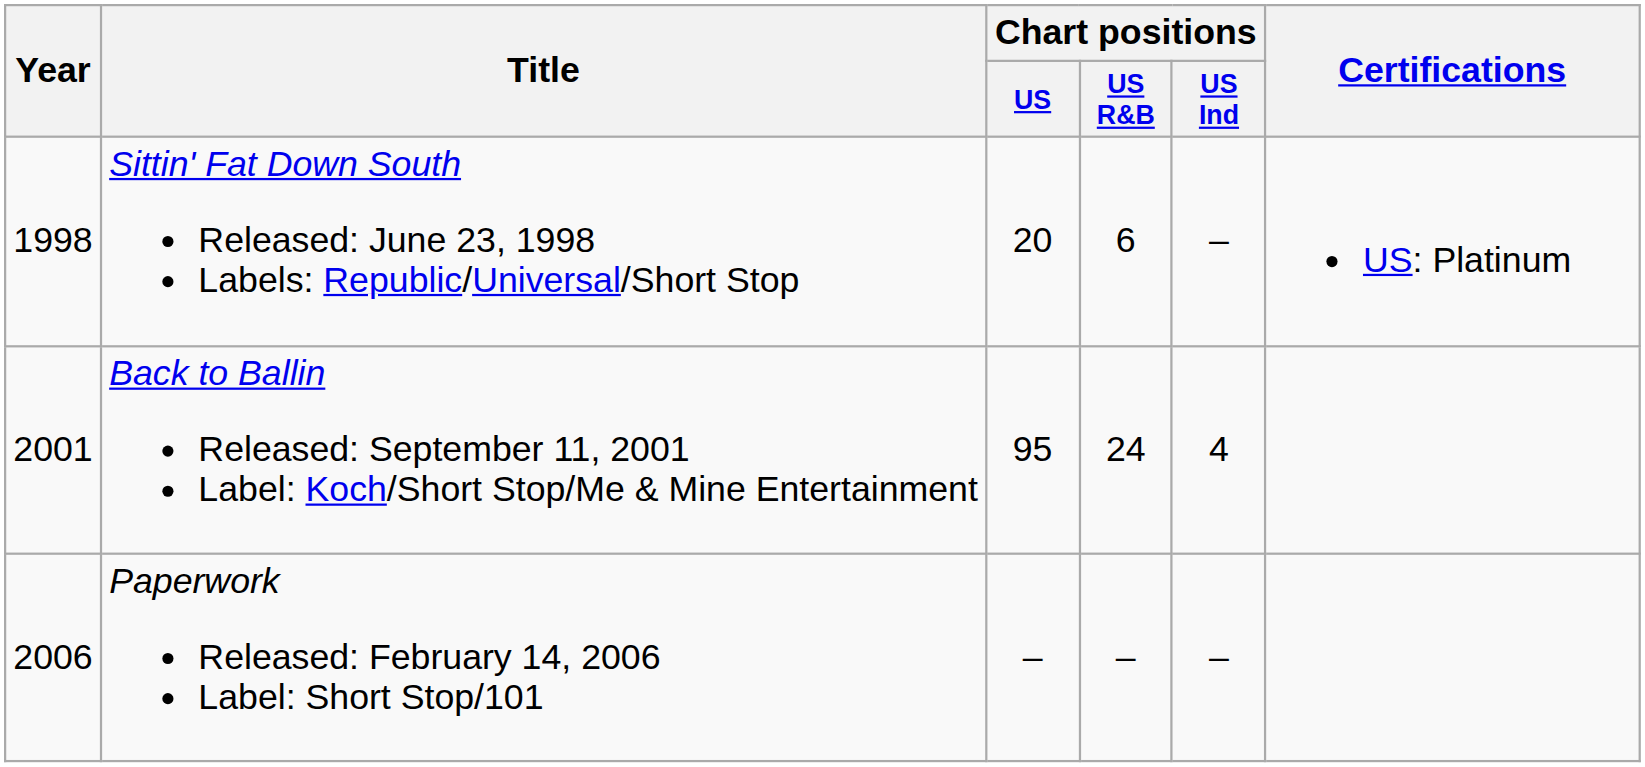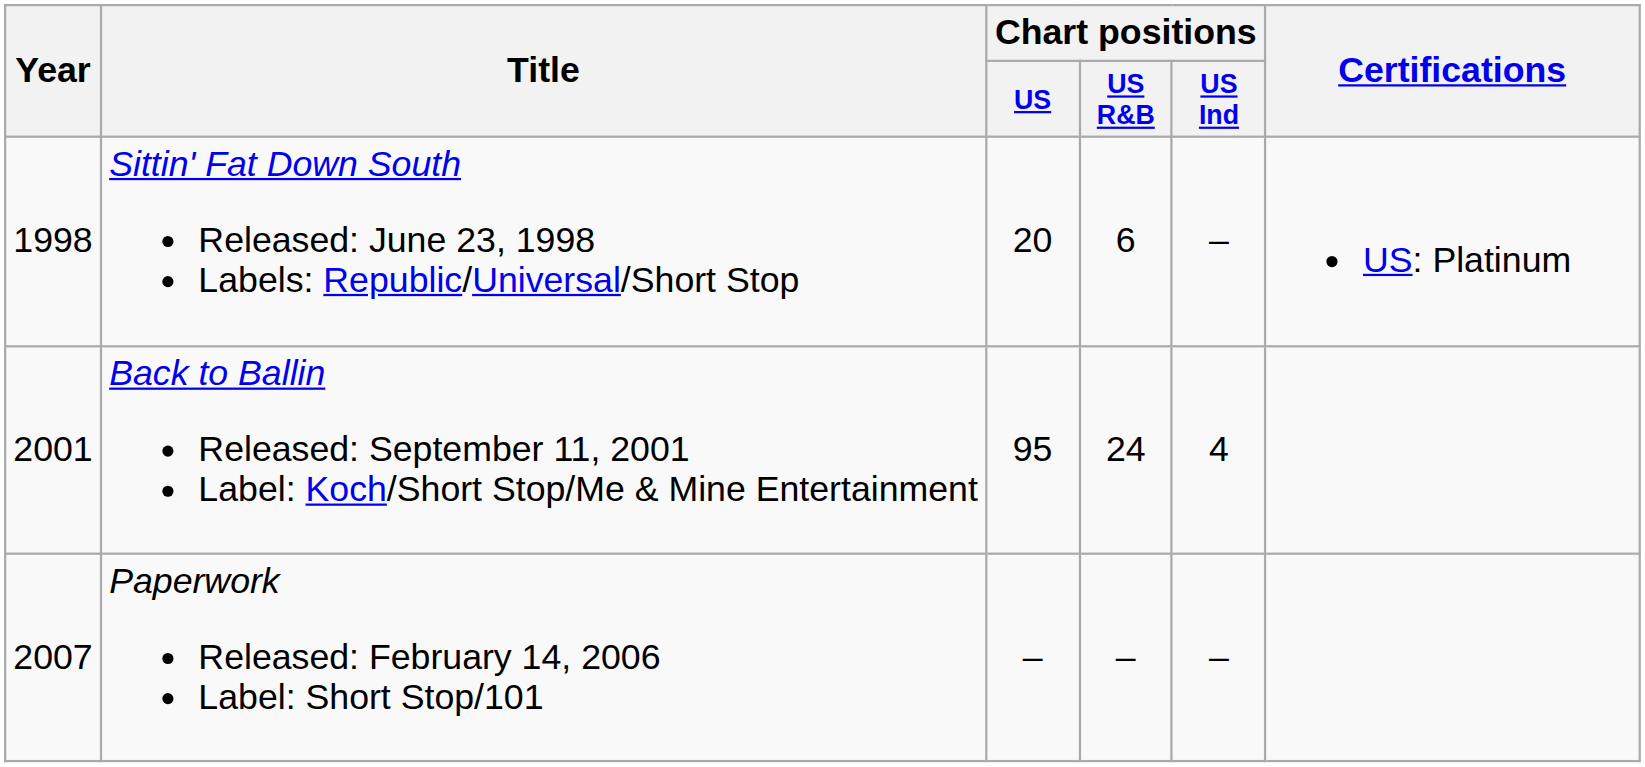 <table class="wikitable">
 <tr>
 <th rowspan="2">Year</th>
 <th rowspan="2">Title</th>
 <th colspan="3">Chart positions</th>
 <th scope="col" rowspan="2" style="width:10em;"><a href='#'>Certifications</a></th>
 </tr>
 <tr>
 <th style="width:3em;font-size:75%"><a href='#'>US</a></th>
 <th style="width:3em;font-size:75%"><a href='#'>US R&B</a></th>
 <th style="width:3em;font-size:75%"><a href='#'>US Ind</a></th>
 </tr>
 <tr>
 <td>1998</td>
 <td><em><a href='#'>Sittin' Fat Down South</a></em><br><ul><li>Released: June 23, 1998</li><li>Labels: <a href='#'>Republic</a>/<a href='#'>Universal</a>/Short Stop</li></ul></td>
 <td align=center>20</td>
 <td align=center>6</td>
 <td align=center>–</td>
 <td><br><ul><li><a href='#'>US</a>: Platinum</li></ul></td>
 </tr>
 <tr>
 <td>2001</td>
 <td><em><a href='#'>Back to Ballin</a></em><br><ul><li>Released: September 11, 2001</li><li>Label: <a href='#'>Koch</a>/Short Stop/Me & Mine Entertainment</li></ul></td>
 <td align=center>95</td>
 <td align=center>24</td>
 <td align=center>4</td>
 <td></td>
 </tr>
 <tr>
-<td>2006</td>
+<td>2007</td>
 <td><em>Paperwork</em><br><ul><li>Released: February 14, 2006</li><li>Label: Short Stop/101</li></ul></td>
 <td align=center>–</td>
 <td align=center>–</td>
 <td align=center>–</td>
 <td></td>
 </tr>
 </table>
